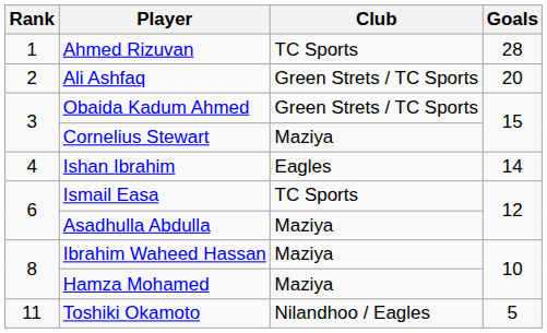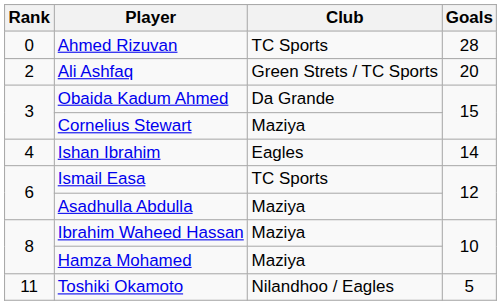 <table class="wikitable" style="text-align:center">
 <tr>
 <th>Rank</th>
 <th>Player</th>
 <th>Club</th>
 <th>Goals</th>
 </tr>
 <tr>
-<td>1</td>
+<td>0</td>
 <td align="left"> <a href='#'>Ahmed Rizuvan</a></td>
 <td align="left">TC Sports</td>
 <td>28</td>
 </tr>
 <tr>
 <td>2</td>
 <td align="left"> <a href='#'>Ali Ashfaq</a></td>
 <td align="left">Green Strets / TC Sports</td>
 <td>20</td>
 </tr>
 <tr>
 <td rowspan="2">3</td>
 <td align="left"> <a href='#'>Obaida Kadum Ahmed</a></td>
-<td align="left">Green Strets / TC Sports</td>
+<td align="left">Da Grande</td>
 <td rowspan="2">15</td>
 </tr>
 <tr>
 <td align="left"> <a href='#'>Cornelius Stewart</a></td>
 <td align="left">Maziya</td>
 </tr>
 <tr>
 <td>4</td>
 <td align="left"> <a href='#'>Ishan Ibrahim</a></td>
 <td align="left">Eagles</td>
 <td>14</td>
 </tr>
 <tr>
 <td rowspan="2">6</td>
 <td align="left"> <a href='#'>Ismail Easa</a></td>
 <td align="left">TC Sports</td>
 <td rowspan="2">12</td>
 </tr>
 <tr>
 <td align="left"> <a href='#'>Asadhulla Abdulla</a></td>
 <td align="left">Maziya</td>
 </tr>
 <tr>
 <td rowspan="2">8</td>
 <td align="left"> <a href='#'>Ibrahim Waheed Hassan</a></td>
 <td align="left">Maziya</td>
 <td rowspan="2">10</td>
 </tr>
 <tr>
 <td align="left"> <a href='#'>Hamza Mohamed</a></td>
 <td align="left">Maziya</td>
 </tr>
 <tr>
 <td>11</td>
 <td align="left"> <a href='#'>Toshiki Okamoto</a></td>
 <td align="left">Nilandhoo / Eagles</td>
 <td>5</td>
 </tr>
 </table>
